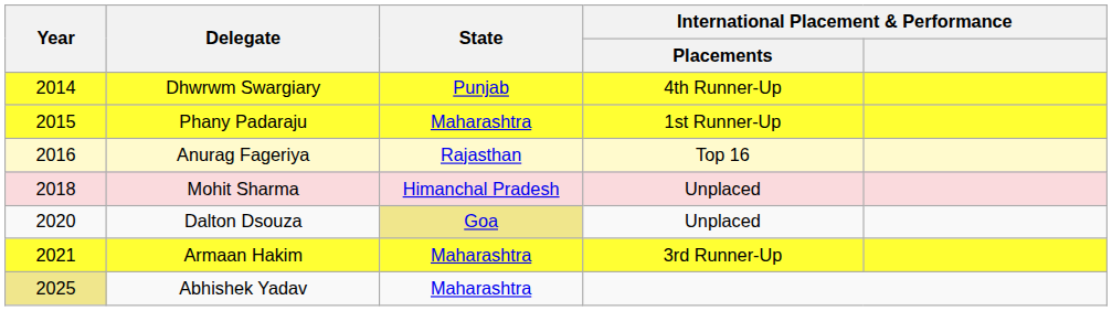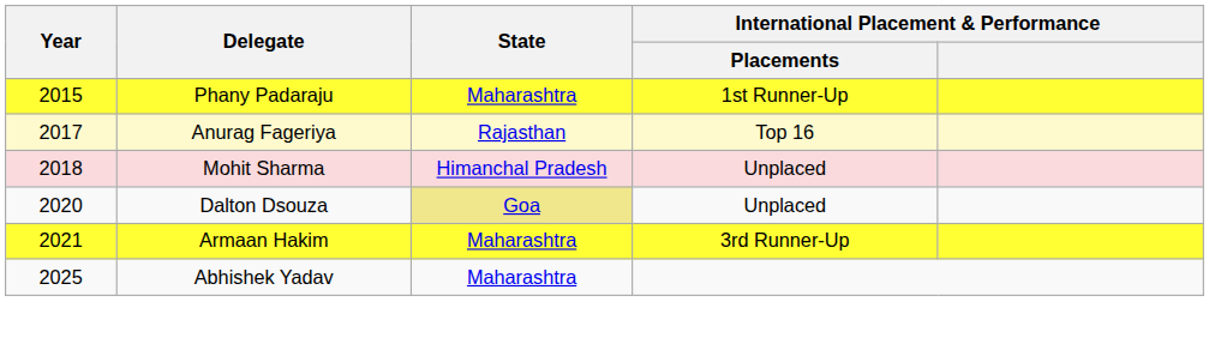 <table class="wikitable" style="text-align:center; line-height:20px; font-size:90%; width:100%;">
 <tr>
 <th rowspan="2"  width=100px>Year</th>
 <th rowspan="2"  width=300px>Delegate</th>
 <th rowspan="2"  width=200px>State</th>
 <th colspan="2"  width=100px>International Placement & Performance</th>
 </tr>
 <tr>
 <th width=300px>Placements</th>
 <th width=300px></th>
 </tr>
 <tr style="background-color:#FFFF33;">
-<td>2014</td>
-<td>Dhwrwm Swargiary</td>
-<td><a href='#'>Punjab</a></td>
-<td>4th Runner-Up</td>
-<td></td>
-</tr>
-<tr style="background-color:#FFFF33;">
 <td>2015</td>
 <td>Phany Padaraju</td>
 <td><a href='#'>Maharashtra</a></td>
 <td>1st Runner-Up</td>
 <td></td>
 </tr>
 <tr style="background-color:#FFFACD">
-<td>2016</td>
+<td>2017</td>
 <td>Anurag Fageriya</td>
 <td><a href='#'>Rajasthan</a></td>
 <td>Top 16</td>
 <td></td>
 </tr>
 <tr style="background:#FADADD;">
 <td>2018</td>
 <td>Mohit Sharma</td>
 <td><a href='#'>Himanchal Pradesh</a></td>
 <td>Unplaced</td>
 <td style="background:;"></td>
 </tr>
 <tr>
 <td>2020</td>
 <td>Dalton Dsouza</td>
 <td style="background: khaki;"><a href='#'>Goa</a></td>
 <td>Unplaced</td>
 <td></td>
 </tr>
 <tr style="background-color:#FFFF33;">
 <td>2021</td>
 <td>Armaan Hakim</td>
 <td><a href='#'>Maharashtra</a></td>
 <td>3rd Runner-Up</td>
 <td style="background:;"></td>
 </tr>
 <tr>
-<td style="background: khaki;">2025</td>
+<td>2025</td>
 <td>Abhishek Yadav</td>
 <td><a href='#'>Maharashtra</a></td>
 <td colspan=2></td>
 </tr>
 </table>
